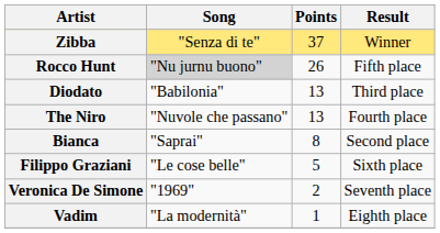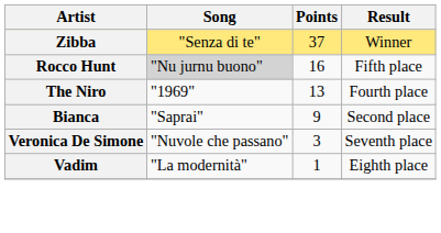 <table class="wikitable plainrowheaders" style="text-align:center;">
 <tr>
 <th scope="col">Artist</th>
 <th scope="col">Song</th>
 <th scope="col">Points</th>
 <th scope="col">Result</th>
 </tr>
 <tr style="background:#ffe87c;">
 <th scope="row">Zibba</th>
 <td>"Senza di te"</td>
 <td>37</td>
 <td>Winner</td>
 </tr>
 <tr>
 <th scope="row">Rocco Hunt</th>
 <td style="background: lightgrey; text-align:left;">"Nu jurnu buono"</td>
-<td>26</td>
+<td>16</td>
 <td>Fifth place</td>
 </tr>
 <tr>
-<th scope="row">Diodato</th>
-<td style="text-align:left;">"Babilonia"</td>
-<td>13</td>
-<td>Third place</td>
-</tr>
-<tr>
 <th scope="row">The Niro</th>
-<td style="text-align:left;">"Nuvole che passano"</td>
+<td style="text-align:left;">"1969"</td>
 <td>13</td>
 <td>Fourth place</td>
 </tr>
 <tr>
 <th scope="row">Bianca</th>
 <td style="text-align:left;">"Saprai"</td>
-<td>8</td>
+<td>9</td>
 <td>Second place</td>
 </tr>
 <tr>
-<th scope="row">Filippo Graziani</th>
-<td style="text-align:left;">"Le cose belle"</td>
-<td>5</td>
-<td>Sixth place</td>
-</tr>
-<tr>
 <th scope="row">Veronica De Simone</th>
-<td style="text-align:left;">"1969"</td>
-<td>2</td>
+<td style="text-align:left;">"Nuvole che passano"</td>
+<td>3</td>
 <td>Seventh place</td>
 </tr>
 <tr>
 <th scope="row">Vadim</th>
 <td style="text-align:left;">"La modernità"</td>
 <td>1</td>
 <td>Eighth place</td>
 </tr>
 <tr>
 </tr>
 </table>
